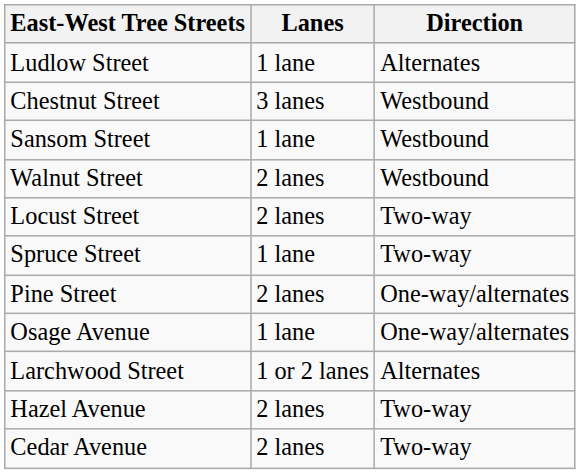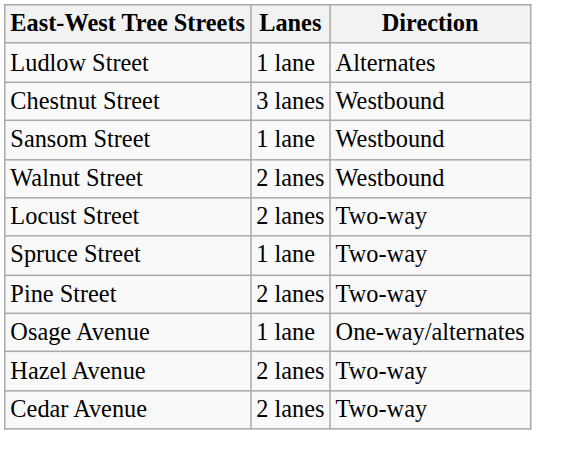 <table class="wikitable">
 <tr>
 <th>East-West Tree Streets</th>
 <th>Lanes</th>
 <th>Direction</th>
 </tr>
 <tr>
 <td>Ludlow Street</td>
 <td>1 lane</td>
 <td>Alternates</td>
 </tr>
 <tr>
 <td>Chestnut Street</td>
 <td>3 lanes</td>
 <td>Westbound</td>
 </tr>
 <tr>
 <td>Sansom Street</td>
 <td>1 lane</td>
 <td>Westbound</td>
 </tr>
 <tr>
 <td>Walnut Street</td>
 <td>2 lanes</td>
 <td>Westbound</td>
 </tr>
 <tr>
 <td>Locust Street</td>
 <td>2 lanes</td>
 <td>Two-way</td>
 </tr>
 <tr>
 <td>Spruce Street</td>
 <td>1 lane</td>
 <td>Two-way</td>
 </tr>
 <tr>
 <td>Pine Street</td>
 <td>2 lanes</td>
-<td>One-way/alternates</td>
+<td>Two-way</td>
 </tr>
 <tr>
 <td>Osage Avenue</td>
 <td>1 lane</td>
 <td>One-way/alternates</td>
-</tr>
-<tr>
-<td>Larchwood Street</td>
-<td>1 or 2 lanes</td>
-<td>Alternates</td>
 </tr>
 <tr>
 <td>Hazel Avenue</td>
 <td>2 lanes</td>
 <td>Two-way</td>
 </tr>
 <tr>
 <td>Cedar Avenue</td>
 <td>2 lanes</td>
 <td>Two-way</td>
 </tr>
 </table>
